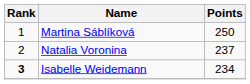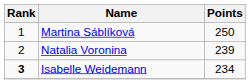 <table class="wikitable" border="1" style="text-align:center">
 <tr>
 <th width=30>Rank</th>
 <th width=220>Name</th>
 <th width=25>Points</th>
 </tr>
 <tr>
 <td>1</td>
 <td align="left"> <a href='#'>Martina Sáblíková</a></td>
 <td>250</td>
 </tr>
 <tr>
 <td>2</td>
 <td align="left"> <a href='#'>Natalia Voronina</a></td>
-<td>237</td>
+<td>239</td>
 </tr>
 <tr>
 <td><strong>3</strong></td>
 <td align="left"> <a href='#'>Isabelle Weidemann</a></td>
 <td>234</td>
 </tr>
 <tr>
 </tr>
 </table>
